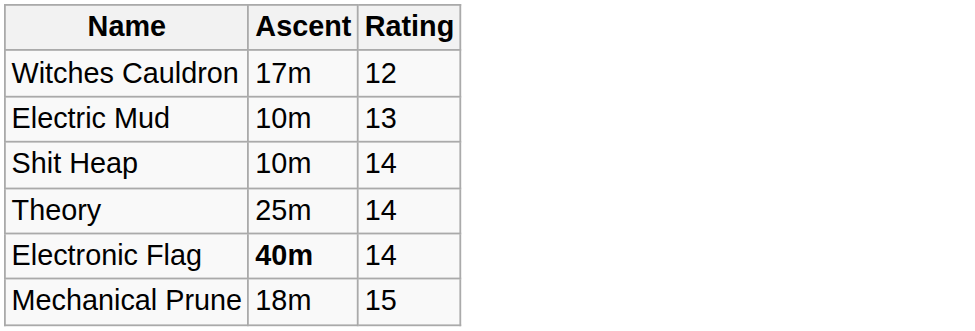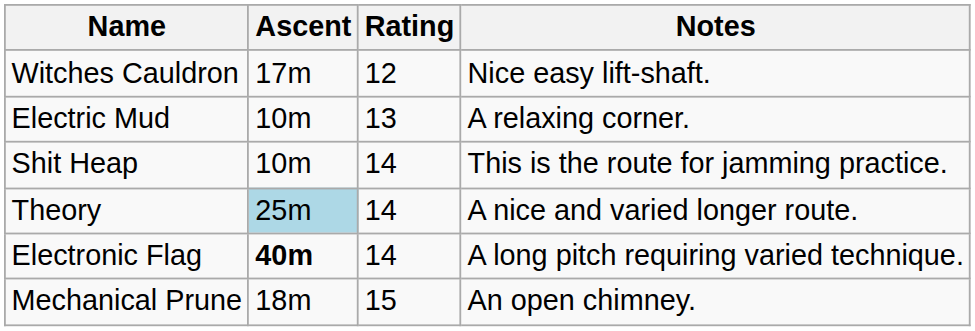 <table class="wikitable">
 <tr>
 <th>Name</th>
 <th>Ascent</th>
 <th>Rating</th>
+<th>Notes</th>
 </tr>
 <tr>
 <td>Witches Cauldron</td>
 <td>17m</td>
 <td>12</td>
+<td>Nice easy lift-shaft.</td>
 </tr>
 <tr>
 <td>Electric Mud</td>
 <td>10m</td>
 <td>13</td>
+<td>A relaxing corner.</td>
 </tr>
 <tr>
 <td>Shit Heap</td>
 <td>10m</td>
 <td>14</td>
+<td>This is the route for jamming practice.</td>
 </tr>
 <tr>
 <td>Theory</td>
-<td>25m</td>
+<td style="background: lightblue;">25m</td>
 <td>14</td>
+<td>A nice and varied longer route.</td>
 </tr>
 <tr>
 <td>Electronic Flag</td>
 <td><strong>40m</strong></td>
 <td>14</td>
+<td>A long pitch requiring varied technique.</td>
 </tr>
 <tr>
 <td>Mechanical Prune</td>
 <td>18m</td>
 <td>15</td>
+<td>An open chimney.</td>
 </tr>
 </table>
